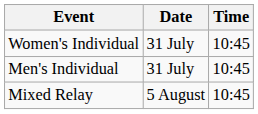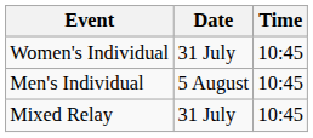 <table class="wikitable">
 <tr>
 <th>Event</th>
 <th>Date</th>
 <th>Time</th>
 </tr>
 <tr>
 <td>Women's Individual</td>
 <td>31 July</td>
 <td>10:45</td>
 </tr>
 <tr>
 <td>Men's Individual</td>
-<td>31 July</td>
+<td>5 August</td>
 <td>10:45</td>
 </tr>
 <tr>
 <td>Mixed Relay</td>
-<td>5 August</td>
+<td>31 July</td>
 <td>10:45</td>
 </tr>
 </table>
